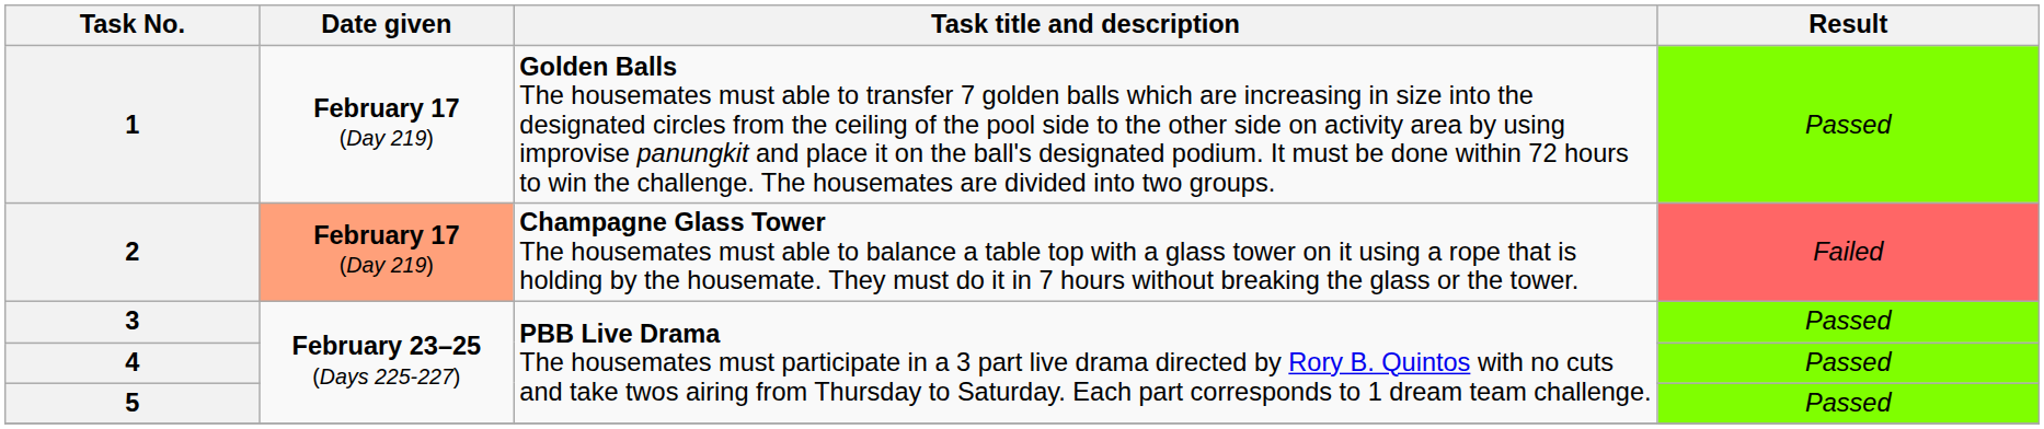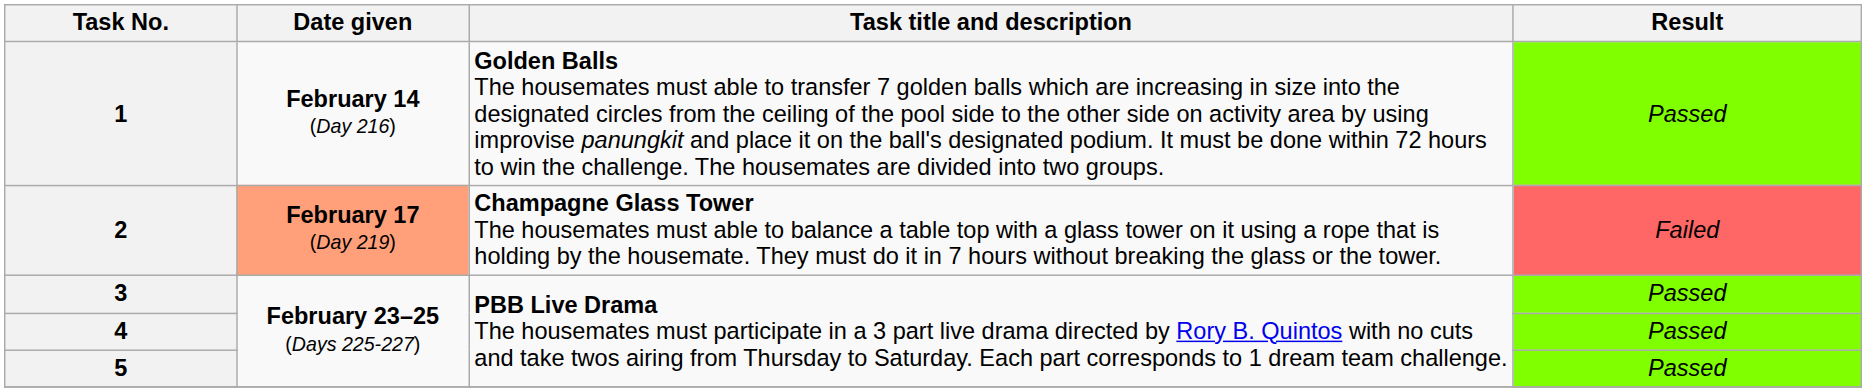 <table class="wikitable" style="text-align:center; font-size:100%; line-height:18px;" width="100%">
 <tr>
 <th style="width: 10%;">Task No.</th>
 <th style="width: 10%;">Date given</th>
 <th style="width: 45%;">Task title and description</th>
 <th style="width: 15%;">Result</th>
 </tr>
 <tr>
 <th>1</th>
-<td><strong>February 17</strong><br><small>(<em>Day 219</em>)</small></td>
+<td><strong>February 14</strong><br><small>(<em>Day 216</em>)</small></td>
 <td align="left"><strong>Golden Balls</strong> <br>The housemates must able to transfer 7 golden balls which are increasing in size into the designated circles from the ceiling of the pool side to the other side on activity area by using improvise <em>panungkit</em> and place it on the ball's designated podium. It must be done within 72 hours to win the challenge. The housemates are divided into two groups.</td>
 <td style="background:#7FFF00;"><em>Passed</em></td>
 </tr>
 <tr>
 <th>2</th>
 <td style="background: lightsalmon;"><strong>February 17</strong><br><small>(<em>Day 219</em>)</small></td>
 <td align="left"><strong>Champagne Glass Tower</strong> <br>The housemates must able to balance a table top with a glass tower on it using a rope that is holding by the housemate. They must do it in 7 hours without breaking the glass or the tower.</td>
 <td style="background:#FF6666;"><em>Failed</em></td>
 </tr>
 <tr>
 <th>3</th>
 <td rowspan="3"><strong>February 23–25</strong><br><small>(<em>Days 225-227</em>)</small></td>
 <td rowspan="3" align="left"><strong>PBB Live Drama</strong> <br>The housemates must participate in a 3 part live drama directed by <a href='#'>Rory B. Quintos</a> with no cuts and take twos airing from Thursday to Saturday. Each part corresponds to 1 dream team challenge.</td>
 <td style="background:#7FFF00;"><em>Passed</em></td>
 </tr>
 <tr>
 <th>4</th>
 <td style="background:#7FFF00;"><em>Passed</em></td>
 </tr>
 <tr>
 <th>5</th>
 <td style="background:#7FFF00;"><em>Passed</em></td>
 </tr>
 <tr>
 </tr>
 </table>
